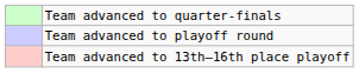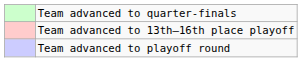 <table class="wikitable">
 <tr>
 <td style="background:#cfc;">    </td>
 <td>Team advanced to quarter-finals</td>
 </tr>
 <tr>
+<td style="background:#fcc;">    </td>
+<td>Team advanced to 13th–16th place playoff</td>
+</tr>
+<tr>
 <td style="background:#ccf;">    </td>
 <td>Team advanced to playoff round</td>
 </tr>
-<tr>
-<td style="background:#fcc;">    </td>
-<td>Team advanced to 13th–16th place playoff</td>
-</tr>
 </table>
